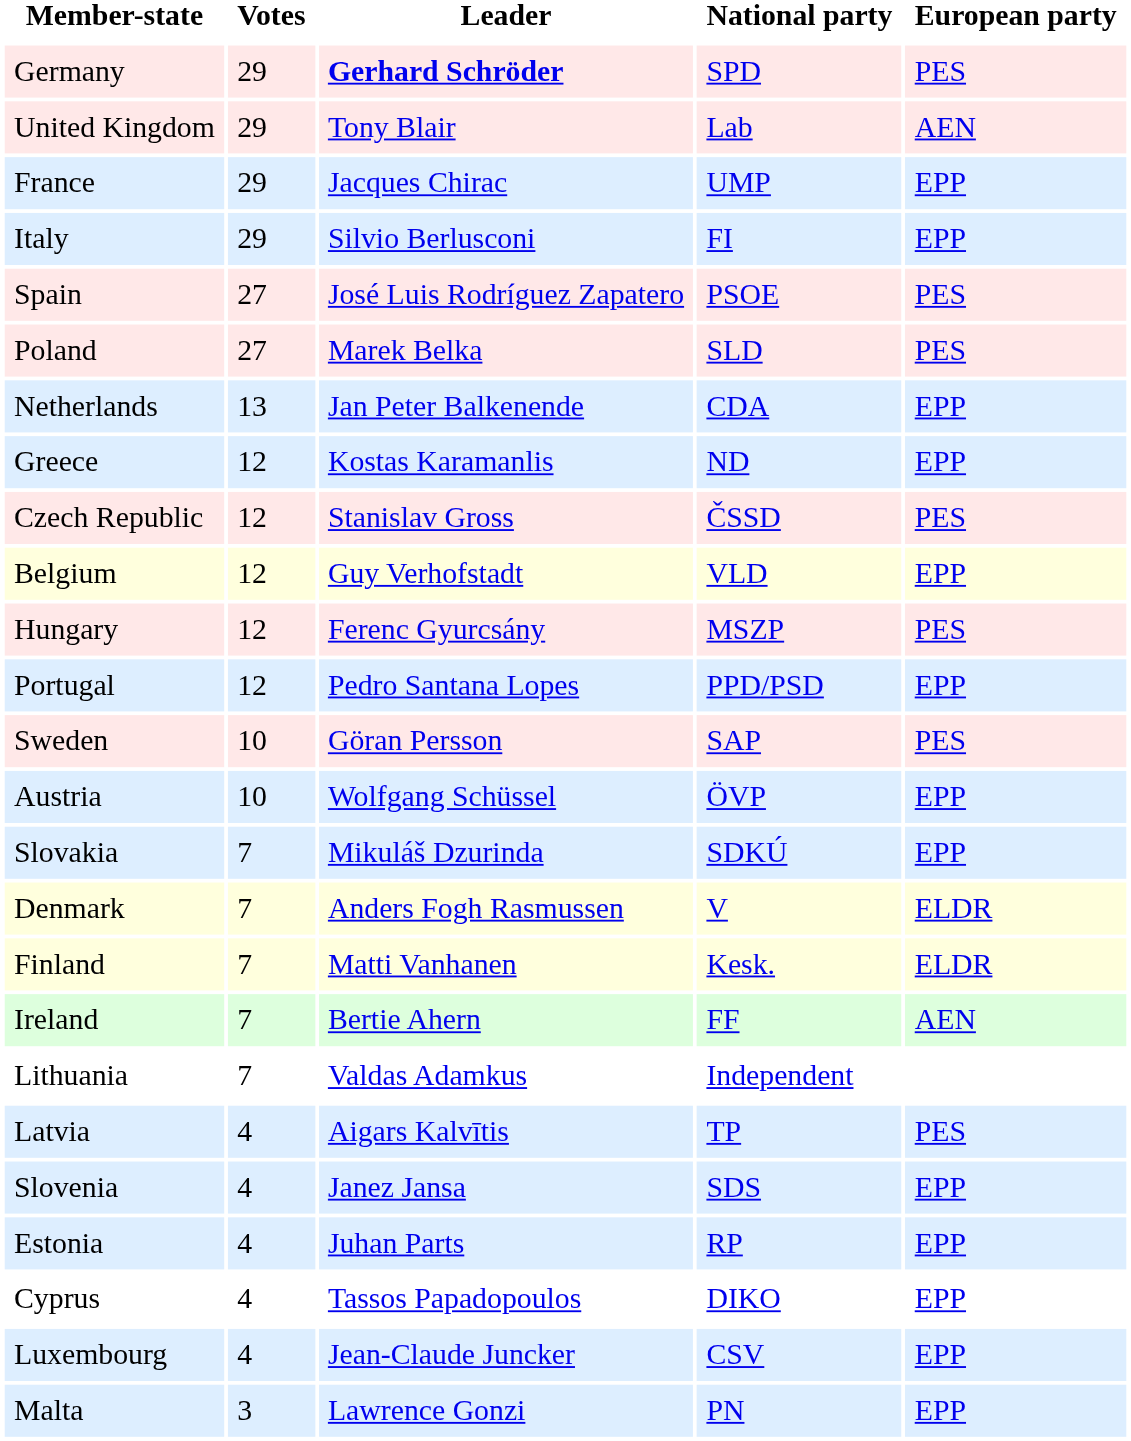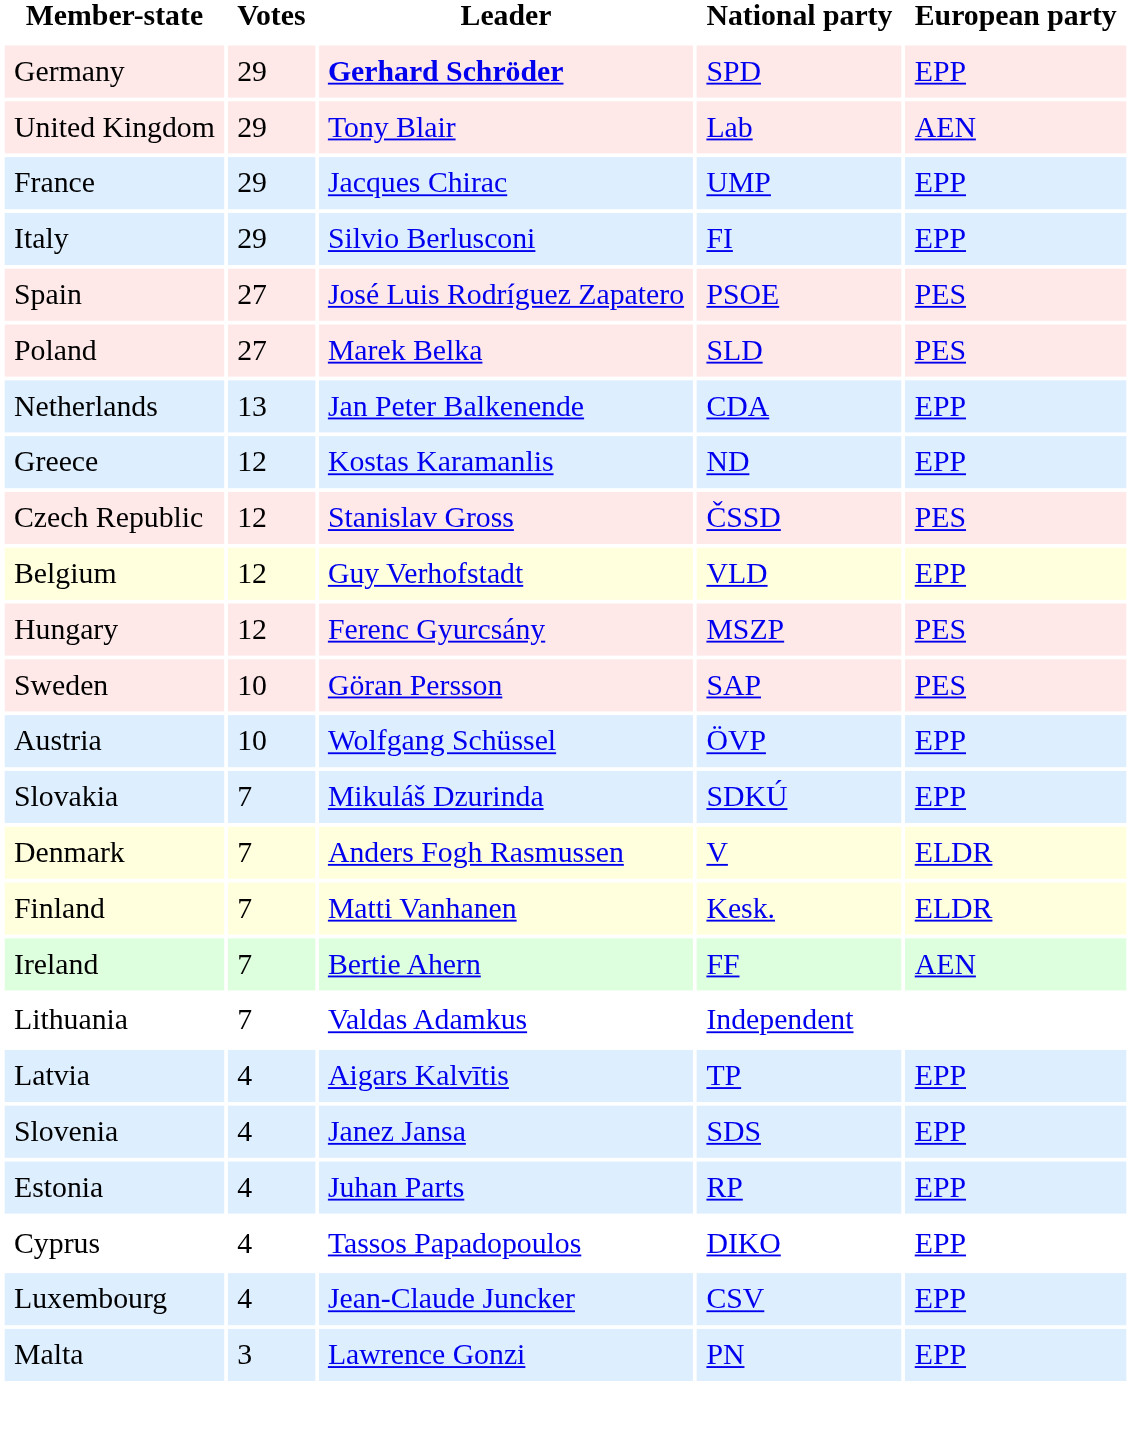 <table border=0 cellpadding=5 cellspacing=2>
 <tr ----bgcolor=lightgrey>
 <th>Member-state</th>
 <th>Votes</th>
 <th>Leader</th>
 <th>National party</th>
 <th>European party</th>
 </tr>
 <tr ---- bgcolor=#FFE8E8>
 <td>Germany</td>
 <td>29</td>
 <td><strong><a href='#'>Gerhard Schröder</a></strong></td>
 <td><a href='#'>SPD</a></td>
-<td><a href='#'>PES</a></td>
+<td><a href='#'>EPP</a></td>
 </tr>
 <tr ---- bgcolor=#FFE8E8>
 <td>United Kingdom</td>
 <td>29</td>
 <td><a href='#'>Tony Blair</a></td>
 <td><a href='#'>Lab</a></td>
 <td><a href='#'>AEN</a></td>
 </tr>
 <tr ---- bgcolor=#DDEEFF>
 <td>France</td>
 <td>29</td>
 <td><a href='#'>Jacques Chirac</a></td>
 <td><a href='#'>UMP</a></td>
 <td><a href='#'>EPP</a></td>
 </tr>
 <tr ---- bgcolor=#DDEEFF>
 <td>Italy</td>
 <td>29</td>
 <td><a href='#'>Silvio Berlusconi</a></td>
 <td><a href='#'>FI</a></td>
 <td><a href='#'>EPP</a></td>
 </tr>
 <tr ---- bgcolor=#FFE8E8>
 <td>Spain</td>
 <td>27</td>
 <td><a href='#'>José Luis Rodríguez Zapatero</a></td>
 <td><a href='#'>PSOE</a></td>
 <td><a href='#'>PES</a></td>
 </tr>
 <tr ---- bgcolor=#FFE8E8>
 <td>Poland</td>
 <td>27</td>
 <td><a href='#'>Marek Belka</a></td>
 <td><a href='#'>SLD</a></td>
 <td><a href='#'>PES</a></td>
 </tr>
 <tr ---- bgcolor=#DDEEFF>
 <td>Netherlands</td>
 <td>13</td>
 <td><a href='#'>Jan Peter Balkenende</a></td>
 <td><a href='#'>CDA</a></td>
 <td><a href='#'>EPP</a></td>
 </tr>
 <tr ---- bgcolor=#DDEEFF>
 <td>Greece</td>
 <td>12</td>
 <td><a href='#'>Kostas Karamanlis</a></td>
 <td><a href='#'>ND</a></td>
 <td><a href='#'>EPP</a></td>
 </tr>
 <tr ---- bgcolor=#FFE8E8>
 <td>Czech Republic</td>
 <td>12</td>
 <td><a href='#'>Stanislav Gross</a></td>
 <td><a href='#'>ČSSD</a></td>
 <td><a href='#'>PES</a></td>
 </tr>
 <tr ---- bgcolor=#FFFFDD>
 <td>Belgium</td>
 <td>12</td>
 <td><a href='#'>Guy Verhofstadt</a></td>
 <td><a href='#'>VLD</a></td>
 <td><a href='#'>EPP</a></td>
 </tr>
 <tr ---- bgcolor=#FFE8E8>
 <td>Hungary</td>
 <td>12</td>
 <td><a href='#'>Ferenc Gyurcsány</a></td>
 <td><a href='#'>MSZP</a></td>
 <td><a href='#'>PES</a></td>
 </tr>
-<tr ---- bgcolor=#DDEEFF>
-<td>Portugal</td>
-<td>12</td>
-<td><a href='#'>Pedro Santana Lopes</a></td>
-<td><a href='#'>PPD/PSD</a></td>
-<td><a href='#'>EPP</a></td>
-</tr>
 <tr ---- bgcolor=#FFE8E8>
 <td>Sweden</td>
 <td>10</td>
 <td><a href='#'>Göran Persson</a></td>
 <td><a href='#'>SAP</a></td>
 <td><a href='#'>PES</a></td>
 </tr>
 <tr ---- bgcolor=#DDEEFF>
 <td>Austria</td>
 <td>10</td>
 <td><a href='#'>Wolfgang Schüssel</a></td>
 <td><a href='#'>ÖVP</a></td>
 <td><a href='#'>EPP</a></td>
 </tr>
 <tr ---- bgcolor=#DDEEFF>
 <td>Slovakia</td>
 <td>7</td>
 <td><a href='#'>Mikuláš Dzurinda</a></td>
 <td><a href='#'>SDKÚ</a></td>
 <td><a href='#'>EPP</a></td>
 </tr>
 <tr ---- bgcolor=#FFFFDD>
 <td>Denmark</td>
 <td>7</td>
 <td><a href='#'>Anders Fogh Rasmussen</a></td>
 <td><a href='#'>V</a></td>
 <td><a href='#'>ELDR</a></td>
 </tr>
 <tr ---- bgcolor=#FFFFDD>
 <td>Finland</td>
 <td>7</td>
 <td><a href='#'>Matti Vanhanen</a></td>
 <td><a href='#'>Kesk.</a></td>
 <td><a href='#'>ELDR</a></td>
 </tr>
 <tr ---- bgcolor=#DDFFDD>
 <td>Ireland</td>
 <td>7</td>
 <td><a href='#'>Bertie Ahern</a></td>
 <td><a href='#'>FF</a></td>
 <td><a href='#'>AEN</a></td>
 </tr>
 <tr ----bgcolor=lightgrey>
 <td>Lithuania</td>
 <td>7</td>
 <td><a href='#'>Valdas Adamkus</a></td>
 <td colspan=2><a href='#'>Independent</a></td>
 </tr>
 <tr ---- bgcolor=#DDEEFF>
 <td>Latvia</td>
 <td>4</td>
 <td><a href='#'>Aigars Kalvītis</a></td>
 <td><a href='#'>TP</a></td>
-<td><a href='#'>PES</a></td>
+<td><a href='#'>EPP</a></td>
 </tr>
 <tr ---- bgcolor=#DDEEFF>
 <td>Slovenia</td>
 <td>4</td>
 <td><a href='#'>Janez Jansa</a></td>
 <td><a href='#'>SDS</a></td>
 <td><a href='#'>EPP</a></td>
 </tr>
 <tr ---- bgcolor=#DDEEFF>
 <td>Estonia</td>
 <td>4</td>
 <td><a href='#'>Juhan Parts</a></td>
 <td><a href='#'>RP</a></td>
 <td><a href='#'>EPP</a></td>
 </tr>
 <tr ----bgcolor=lightgrey>
 <td>Cyprus</td>
 <td>4</td>
 <td><a href='#'>Tassos Papadopoulos</a></td>
 <td><a href='#'>DIKO</a></td>
 <td><a href='#'>EPP</a></td>
 </tr>
 <tr ---- bgcolor=#DDEEFF>
 <td>Luxembourg</td>
 <td>4</td>
 <td><a href='#'>Jean-Claude Juncker</a></td>
 <td><a href='#'>CSV</a></td>
 <td><a href='#'>EPP</a></td>
 </tr>
 <tr ---- bgcolor=#DDEEFF>
 <td>Malta</td>
 <td>3</td>
 <td><a href='#'>Lawrence Gonzi</a></td>
 <td><a href='#'>PN</a></td>
 <td><a href='#'>EPP</a></td>
 </tr>
 </table>
